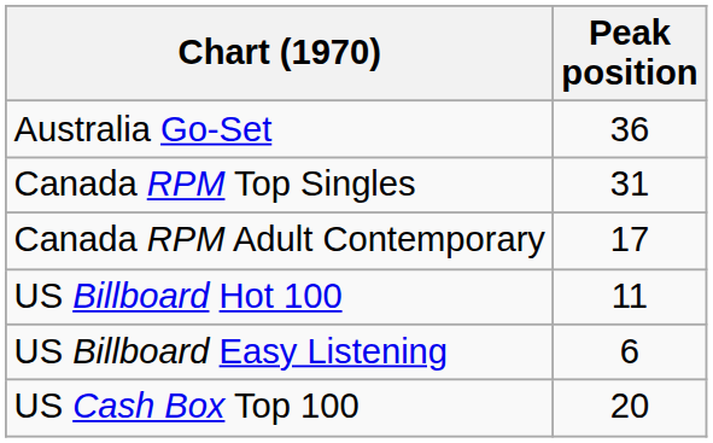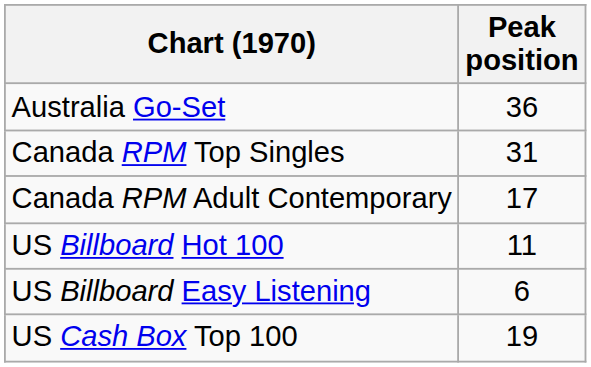 <table class="wikitable sortable">
 <tr>
 <th>Chart (1970)</th>
 <th>Peak<br>position</th>
 </tr>
 <tr>
 <td>Australia <a href='#'>Go-Set</a></td>
 <td style="text-align:center;">36</td>
 </tr>
 <tr>
 <td>Canada <em><a href='#'>RPM</a></em> Top Singles</td>
 <td style="text-align:center;">31</td>
 </tr>
 <tr>
 <td>Canada <em>RPM</em> Adult Contemporary</td>
 <td style="text-align:center;">17</td>
 </tr>
 <tr>
 <td>US <em><a href='#'>Billboard</a></em> <a href='#'>Hot 100</a></td>
 <td style="text-align:center;">11</td>
 </tr>
 <tr>
 <td>US <em>Billboard</em> <a href='#'>Easy Listening</a></td>
 <td style="text-align:center;">6</td>
 </tr>
 <tr>
 <td>US <a href='#'><em>Cash Box</em></a> Top 100</td>
-<td align="center">20</td>
+<td align="center">19</td>
 </tr>
 </table>
